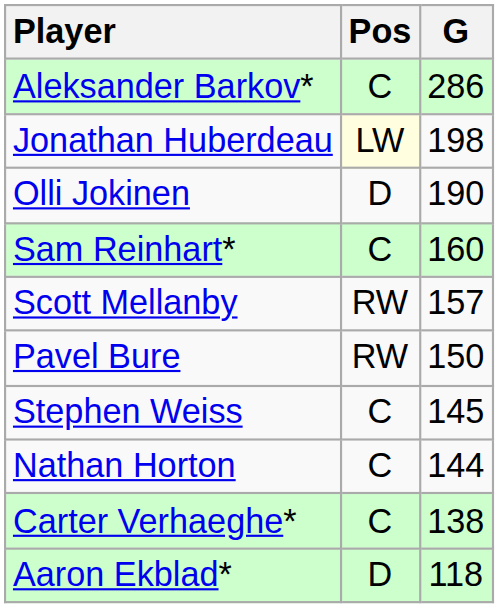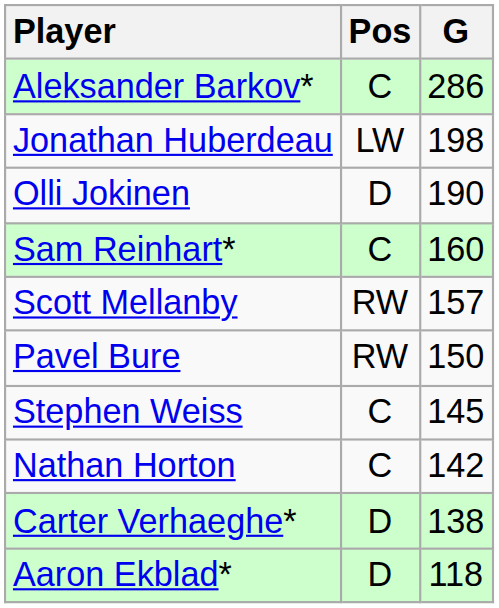 <table class="wikitable" style="text-align:center;">
 <tr>
 <th style="text-align:left;">Player</th>
 <th>Pos</th>
 <th>G</th>
 </tr>
 <tr style="background:#cfc;">
 <td style="text-align:left;"><a href='#'>Aleksander Barkov</a>*</td>
 <td>C</td>
 <td>286</td>
 </tr>
 <tr>
 <td style="text-align:left;"><a href='#'>Jonathan Huberdeau</a></td>
-<td style="background: lightyellow;">LW</td>
+<td>LW</td>
 <td>198</td>
 </tr>
 <tr>
 <td style="text-align:left;"><a href='#'>Olli Jokinen</a></td>
 <td>D</td>
 <td>190</td>
 </tr>
 <tr style="background:#cfc;">
 <td style="text-align:left;"><a href='#'>Sam Reinhart</a>*</td>
 <td>C</td>
 <td>160</td>
 </tr>
 <tr>
 <td style="text-align:left;"><a href='#'>Scott Mellanby</a></td>
 <td>RW</td>
 <td>157</td>
 </tr>
 <tr>
 <td style="text-align:left;"><a href='#'>Pavel Bure</a></td>
 <td>RW</td>
 <td>150</td>
 </tr>
 <tr>
 <td style="text-align:left;"><a href='#'>Stephen Weiss</a></td>
 <td>C</td>
 <td>145</td>
 </tr>
 <tr>
 <td style="text-align:left;"><a href='#'>Nathan Horton</a></td>
 <td>C</td>
-<td>144</td>
+<td>142</td>
 </tr>
 <tr style="background:#cfc;">
 <td style="text-align:left;"><a href='#'>Carter Verhaeghe</a>*</td>
-<td>C</td>
+<td>D</td>
 <td>138</td>
 </tr>
 <tr style="background:#cfc;">
 <td style="text-align:left;"><a href='#'>Aaron Ekblad</a>*</td>
 <td>D</td>
 <td>118</td>
 </tr>
 </table>
